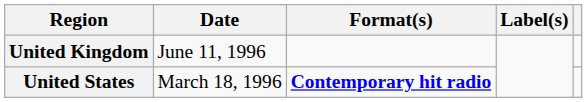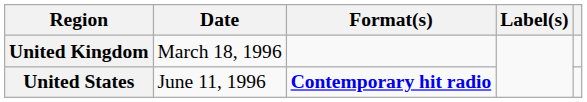 <table class="wikitable plainrowheaders">
 <tr>
 <th scope="col">Region</th>
 <th scope="col">Date</th>
 <th scope="col">Format(s)</th>
 <th scope="col">Label(s)</th>
 <th scope="col"></th>
 </tr>
 <tr>
 <th scope="row">United Kingdom</th>
-<td>June 11, 1996</td>
+<td>March 18, 1996</td>
 <td></td>
 <td rowspan="2"></td>
 <td></td>
 </tr>
 <tr>
 <th scope="row">United States</th>
-<td>March 18, 1996</td>
+<td>June 11, 1996</td>
 <td><strong><a href='#'>Contemporary hit radio</a></strong></td>
 <td></td>
 </tr>
 </table>
